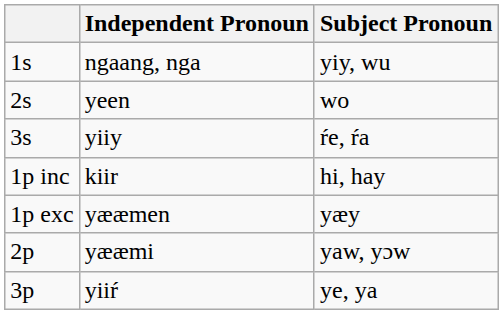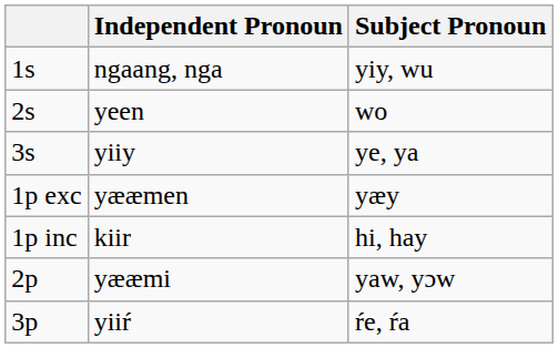 <table class="wikitable">
 <tr>
 <th></th>
 <th>Independent Pronoun</th>
 <th>Subject Pronoun</th>
 </tr>
 <tr>
 <td>1s</td>
 <td>ngaang, nga</td>
 <td>yiy, wu</td>
 </tr>
 <tr>
 <td>2s</td>
 <td>yeen</td>
 <td>wo</td>
 </tr>
 <tr>
 <td>3s</td>
 <td>yiiy</td>
-<td>ŕe, ŕa</td>
+<td>ye, ya</td>
+</tr>
+<tr>
+<td>1p exc</td>
+<td>yææmen</td>
+<td>yæy</td>
 </tr>
 <tr>
 <td>1p inc</td>
 <td>kiir</td>
 <td>hi, hay</td>
-</tr>
-<tr>
-<td>1p exc</td>
-<td>yææmen</td>
-<td>yæy</td>
 </tr>
 <tr>
 <td>2p</td>
 <td>yææmi</td>
 <td>yaw, yɔw</td>
 </tr>
 <tr>
 <td>3p</td>
 <td>yiiŕ</td>
-<td>ye, ya</td>
+<td>ŕe, ŕa</td>
 </tr>
 </table>
